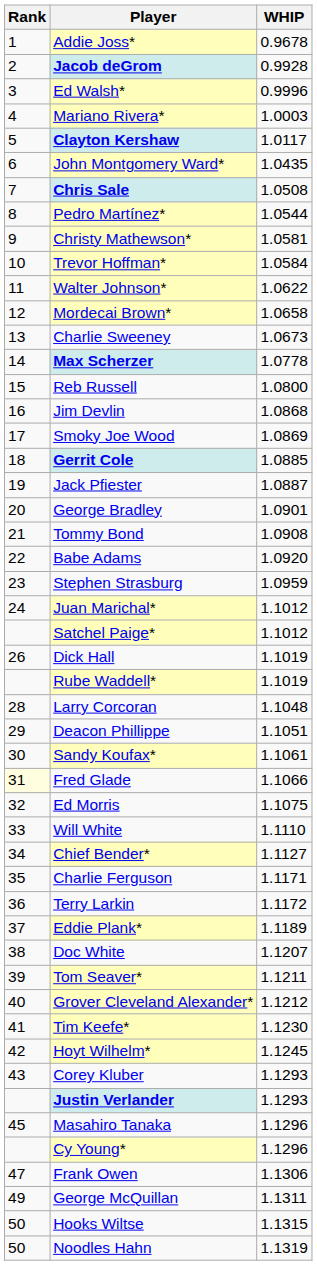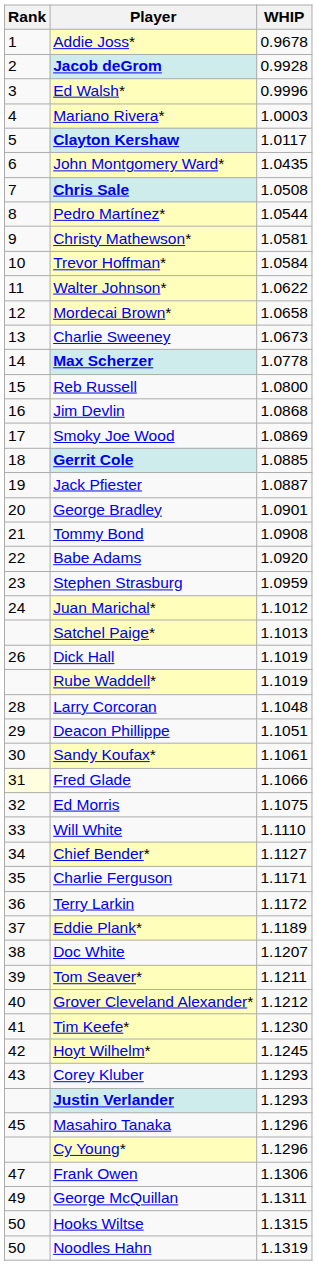 <table class="wikitable" style="float:left;">
 <tr style="white-space:nowrap;">
 <th>Rank</th>
 <th>Player</th>
 <th>WHIP</th>
 </tr>
 <tr>
 <td>1</td>
 <td style="background:#ffffbb;"><a href='#'>Addie Joss</a>*</td>
 <td>0.9678</td>
 </tr>
 <tr>
 <td>2</td>
 <td style="background:#cfecec;"><strong><a href='#'>Jacob deGrom</a></strong></td>
 <td>0.9928</td>
 </tr>
 <tr>
 <td>3</td>
 <td style="background:#ffffbb;"><a href='#'>Ed Walsh</a>*</td>
 <td>0.9996</td>
 </tr>
 <tr>
 <td>4</td>
 <td style="background:#ffffbb;"><a href='#'>Mariano Rivera</a>*</td>
 <td>1.0003</td>
 </tr>
 <tr>
 <td>5</td>
 <td style="background:#cfecec;"><strong><a href='#'>Clayton Kershaw</a></strong></td>
 <td>1.0117</td>
 </tr>
 <tr>
 <td>6</td>
 <td style="background:#ffffbb;"><a href='#'>John Montgomery Ward</a>*</td>
 <td>1.0435</td>
 </tr>
 <tr>
 <td>7</td>
 <td style="background:#cfecec;"><strong><a href='#'>Chris Sale</a></strong></td>
 <td>1.0508</td>
 </tr>
 <tr>
 <td>8</td>
 <td style="background:#ffffbb;"><a href='#'>Pedro Martínez</a>*</td>
 <td>1.0544</td>
 </tr>
 <tr>
 <td>9</td>
 <td style="background:#ffffbb;"><a href='#'>Christy Mathewson</a>*</td>
 <td>1.0581</td>
 </tr>
 <tr>
 <td>10</td>
 <td style="background:#ffffbb;"><a href='#'>Trevor Hoffman</a>*</td>
 <td>1.0584</td>
 </tr>
 <tr>
 <td>11</td>
 <td style="background:#ffffbb;"><a href='#'>Walter Johnson</a>*</td>
 <td>1.0622</td>
 </tr>
 <tr>
 <td>12</td>
 <td style="background:#ffffbb;"><a href='#'>Mordecai Brown</a>*</td>
 <td>1.0658</td>
 </tr>
 <tr>
 <td>13</td>
 <td><a href='#'>Charlie Sweeney</a></td>
 <td>1.0673</td>
 </tr>
 <tr>
 <td>14</td>
 <td style="background:#cfecec;"><strong><a href='#'>Max Scherzer</a></strong></td>
 <td>1.0778</td>
 </tr>
 <tr>
 <td>15</td>
 <td><a href='#'>Reb Russell</a></td>
 <td>1.0800</td>
 </tr>
 <tr>
 <td>16</td>
 <td><a href='#'>Jim Devlin</a></td>
 <td>1.0868</td>
 </tr>
 <tr>
 <td>17</td>
 <td><a href='#'>Smoky Joe Wood</a></td>
 <td>1.0869</td>
 </tr>
 <tr>
 <td>18</td>
 <td style="background:#cfecec;"><strong><a href='#'>Gerrit Cole</a></strong></td>
 <td>1.0885</td>
 </tr>
 <tr>
 <td>19</td>
 <td><a href='#'>Jack Pfiester</a></td>
 <td>1.0887</td>
 </tr>
 <tr>
 <td>20</td>
 <td><a href='#'>George Bradley</a></td>
 <td>1.0901</td>
 </tr>
 <tr>
 <td>21</td>
 <td><a href='#'>Tommy Bond</a></td>
 <td>1.0908</td>
 </tr>
 <tr>
 <td>22</td>
 <td><a href='#'>Babe Adams</a></td>
 <td>1.0920</td>
 </tr>
 <tr>
 <td>23</td>
 <td><a href='#'>Stephen Strasburg</a></td>
 <td>1.0959</td>
 </tr>
 <tr>
 <td>24</td>
 <td style="background:#ffffbb;"><a href='#'>Juan Marichal</a>*</td>
 <td>1.1012</td>
 </tr>
 <tr>
 <td></td>
 <td style="background:#ffffbb;"><a href='#'>Satchel Paige</a>*</td>
-<td>1.1012</td>
+<td>1.1013</td>
 </tr>
 <tr>
 <td>26</td>
 <td><a href='#'>Dick Hall</a></td>
 <td>1.1019</td>
 </tr>
 <tr>
 <td></td>
 <td style="background:#ffffbb;"><a href='#'>Rube Waddell</a>*</td>
 <td>1.1019</td>
 </tr>
 <tr>
 <td>28</td>
 <td><a href='#'>Larry Corcoran</a></td>
 <td>1.1048</td>
 </tr>
 <tr>
 <td>29</td>
 <td><a href='#'>Deacon Phillippe</a></td>
 <td>1.1051</td>
 </tr>
 <tr>
 <td>30</td>
 <td style="background:#ffffbb;"><a href='#'>Sandy Koufax</a>*</td>
 <td>1.1061</td>
 </tr>
 <tr>
 <td style="background: lightyellow;">31</td>
 <td><a href='#'>Fred Glade</a></td>
 <td>1.1066</td>
 </tr>
 <tr>
 <td>32</td>
 <td><a href='#'>Ed Morris</a></td>
 <td>1.1075</td>
 </tr>
 <tr>
 <td>33</td>
 <td><a href='#'>Will White</a></td>
 <td>1.1110</td>
 </tr>
 <tr>
 <td>34</td>
 <td style="background:#ffffbb;"><a href='#'>Chief Bender</a>*</td>
 <td>1.1127</td>
 </tr>
 <tr>
 <td>35</td>
 <td><a href='#'>Charlie Ferguson</a></td>
 <td>1.1171</td>
 </tr>
 <tr>
 <td>36</td>
 <td><a href='#'>Terry Larkin</a></td>
 <td>1.1172</td>
 </tr>
 <tr>
 <td>37</td>
 <td style="background:#ffffbb;"><a href='#'>Eddie Plank</a>*</td>
 <td>1.1189</td>
 </tr>
 <tr>
 <td>38</td>
 <td><a href='#'>Doc White</a></td>
 <td>1.1207</td>
 </tr>
 <tr>
 <td>39</td>
 <td style="background:#ffffbb;"><a href='#'>Tom Seaver</a>*</td>
 <td>1.1211</td>
 </tr>
 <tr>
 <td>40</td>
 <td style="background:#ffffbb;"><a href='#'>Grover Cleveland Alexander</a>*</td>
 <td>1.1212</td>
 </tr>
 <tr>
 <td>41</td>
 <td style="background:#ffffbb;"><a href='#'>Tim Keefe</a>*</td>
 <td>1.1230</td>
 </tr>
 <tr>
 <td>42</td>
 <td style="background:#ffffbb;"><a href='#'>Hoyt Wilhelm</a>*</td>
 <td>1.1245</td>
 </tr>
 <tr>
 <td>43</td>
 <td><a href='#'>Corey Kluber</a></td>
 <td>1.1293</td>
 </tr>
 <tr>
 <td></td>
 <td style="background:#cfecec;"><strong><a href='#'>Justin Verlander</a></strong></td>
 <td>1.1293</td>
 </tr>
 <tr>
 <td>45</td>
 <td><a href='#'>Masahiro Tanaka</a></td>
 <td>1.1296</td>
 </tr>
 <tr>
 <td></td>
 <td style="background:#ffffbb;"><a href='#'>Cy Young</a>*</td>
 <td>1.1296</td>
 </tr>
 <tr>
 <td>47</td>
 <td><a href='#'>Frank Owen</a></td>
 <td>1.1306</td>
 </tr>
 <tr>
 <td>49</td>
 <td><a href='#'>George McQuillan</a></td>
 <td>1.1311</td>
 </tr>
 <tr>
 <td>50</td>
 <td><a href='#'>Hooks Wiltse</a></td>
 <td>1.1315</td>
 </tr>
 <tr>
 <td>50</td>
 <td><a href='#'>Noodles Hahn</a></td>
 <td>1.1319</td>
 </tr>
 </table>
